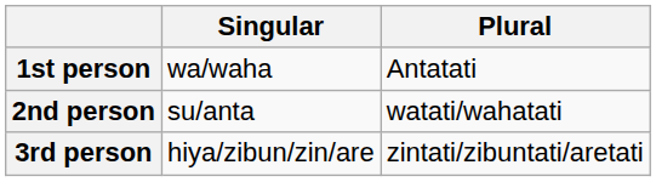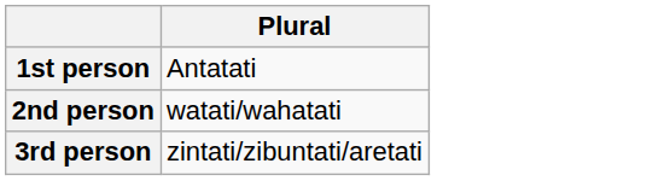 <table class="wikitable">
 <tr>
 <th></th>
-<th>Singular</th>
 <th>Plural</th>
 </tr>
 <tr>
 <th>1st person</th>
-<td>wa/waha</td>
 <td>Antatati</td>
 </tr>
 <tr>
 <th>2nd person</th>
-<td>su/anta</td>
 <td>watati/wahatati</td>
 </tr>
 <tr>
 <th>3rd person</th>
-<td>hiya/zibun/zin/are</td>
 <td>zintati/zibuntati/aretati</td>
 </tr>
 </table>
